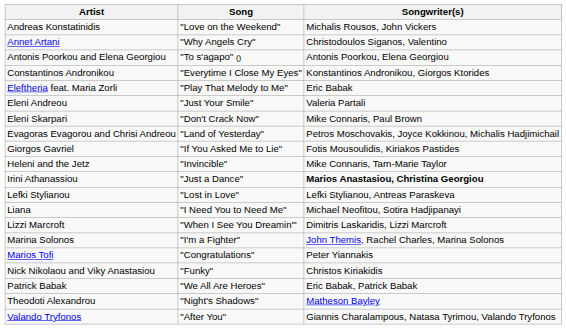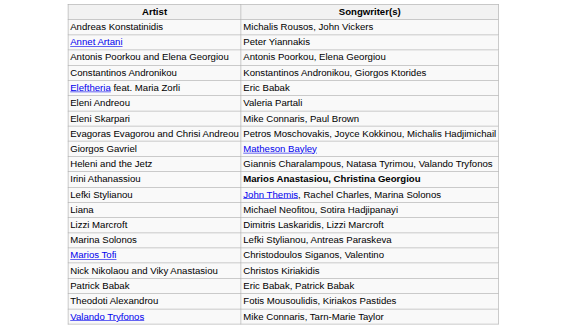 <table class="sortable wikitable" style="margin: 1em auto 1em auto">
 <tr>
 <th>Artist</th>
-<th>Song</th>
 <th>Songwriter(s)</th>
 </tr>
 <tr>
 <td>Andreas Konstatinidis</td>
-<td>"Love on the Weekend"</td>
 <td>Michalis Rousos, John Vickers</td>
 </tr>
 <tr>
 <td><a href='#'>Annet Artani</a></td>
-<td>"Why Angels Cry"</td>
-<td>Christodoulos Siganos, Valentino</td>
+<td>Peter Yiannakis</td>
 </tr>
 <tr>
 <td>Antonis Poorkou and Elena Georgiou</td>
-<td>"To s'agapo" <small>()</small></td>
 <td>Antonis Poorkou, Elena Georgiou</td>
 </tr>
 <tr>
 <td>Constantinos Andronikou</td>
-<td>"Everytime I Close My Eyes"</td>
 <td>Konstantinos Andronikou, Giorgos Ktorides</td>
 </tr>
 <tr>
 <td><a href='#'>Eleftheria</a> feat. Maria Zorli</td>
-<td>"Play That Melody to Me"</td>
 <td>Eric Babak</td>
 </tr>
 <tr>
 <td>Eleni Andreou</td>
-<td>"Just Your Smile"</td>
 <td>Valeria Partali</td>
 </tr>
 <tr>
 <td>Eleni Skarpari</td>
-<td>"Don't Crack Now"</td>
 <td>Mike Connaris, Paul Brown</td>
 </tr>
 <tr>
 <td>Evagoras Evagorou and Chrisi Andreou</td>
-<td>"Land of Yesterday"</td>
 <td>Petros Moschovakis, Joyce Kokkinou, Michalis Hadjimichail</td>
 </tr>
 <tr>
 <td>Giorgos Gavriel</td>
-<td>"If You Asked Me to Lie"</td>
-<td>Fotis Mousoulidis, Kiriakos Pastides</td>
+<td><a href='#'>Matheson Bayley</a></td>
 </tr>
 <tr>
 <td>Heleni and the Jetz</td>
-<td>"Invincible"</td>
-<td>Mike Connaris, Tarn-Marie Taylor</td>
+<td>Giannis Charalampous, Natasa Tyrimou, Valando Tryfonos</td>
 </tr>
 <tr>
 <td>Irini Athanassiou</td>
-<td>"Just a Dance"</td>
 <td><strong>Marios Anastasiou, Christina Georgiou</strong></td>
 </tr>
 <tr>
 <td>Lefki Stylianou</td>
-<td>"Lost in Love"</td>
-<td>Lefki Stylianou, Antreas Paraskeva</td>
+<td><a href='#'>John Themis</a>, Rachel Charles, Marina Solonos</td>
 </tr>
 <tr>
 <td>Liana</td>
-<td>"I Need You to Need Me"</td>
 <td>Michael Neofitou, Sotira Hadjipanayi</td>
 </tr>
 <tr>
 <td>Lizzi Marcroft</td>
-<td>"When I See You Dreamin'"</td>
 <td>Dimitris Laskaridis, Lizzi Marcroft</td>
 </tr>
 <tr>
 <td>Marina Solonos</td>
-<td>"I'm a Fighter"</td>
-<td><a href='#'>John Themis</a>, Rachel Charles, Marina Solonos</td>
+<td>Lefki Stylianou, Antreas Paraskeva</td>
 </tr>
 <tr>
 <td><a href='#'>Marios Tofi</a></td>
-<td>"Congratulations"</td>
-<td>Peter Yiannakis</td>
+<td>Christodoulos Siganos, Valentino</td>
 </tr>
 <tr>
 <td>Nick Nikolaou and Viky Anastasiou</td>
-<td>"Funky"</td>
 <td>Christos Kiriakidis</td>
 </tr>
 <tr>
 <td>Patrick Babak</td>
-<td>"We All Are Heroes"</td>
 <td>Eric Babak, Patrick Babak</td>
 </tr>
 <tr>
 <td>Theodoti Alexandrou</td>
-<td>"Night's Shadows"</td>
-<td><a href='#'>Matheson Bayley</a></td>
+<td>Fotis Mousoulidis, Kiriakos Pastides</td>
 </tr>
 <tr>
 <td><a href='#'>Valando Tryfonos</a></td>
-<td>"After You"</td>
-<td>Giannis Charalampous, Natasa Tyrimou, Valando Tryfonos</td>
+<td>Mike Connaris, Tarn-Marie Taylor</td>
 </tr>
 </table>
